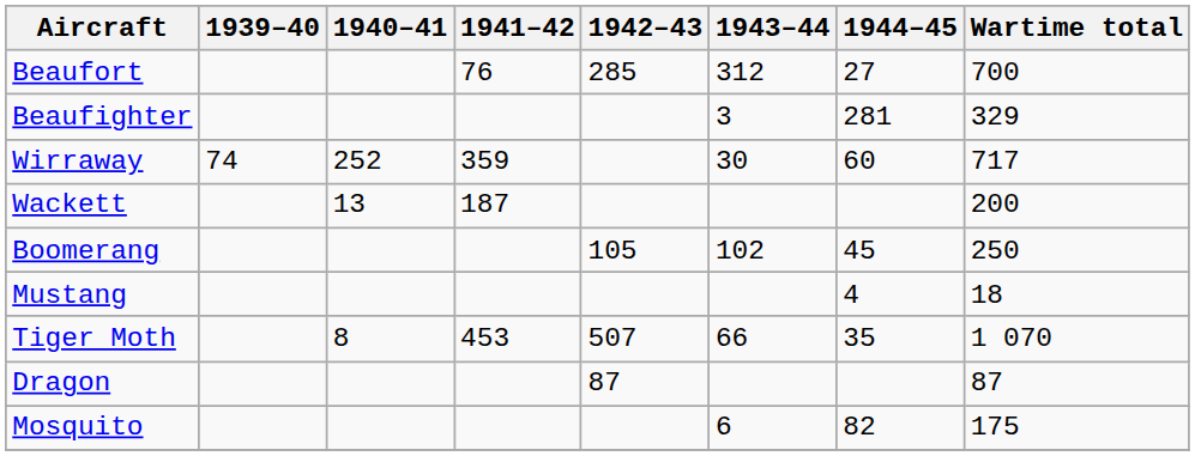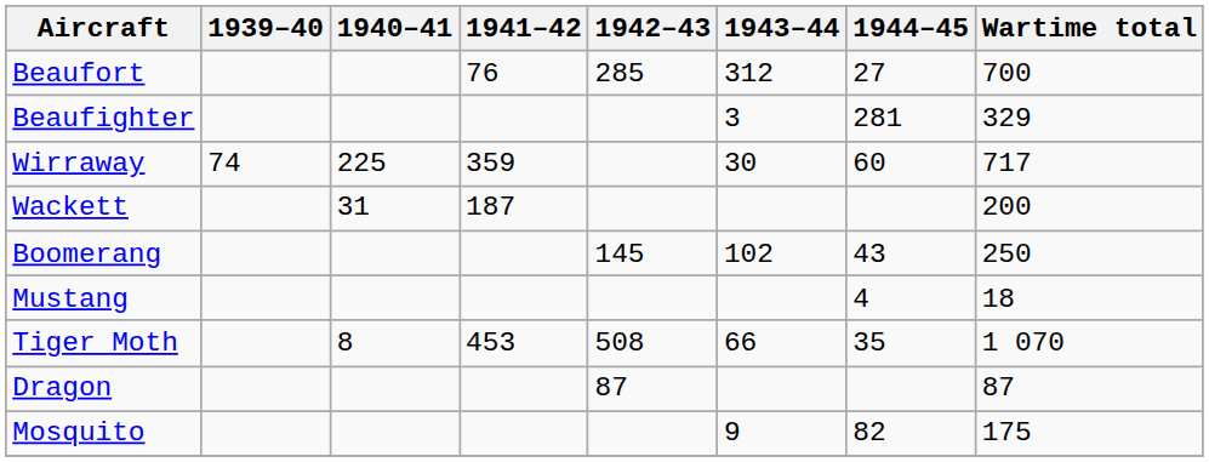 <table class="wikitable">
 <tr>
 <th>Aircraft</th>
 <th>1939–40</th>
 <th>1940–41</th>
 <th>1941–42</th>
 <th>1942–43</th>
 <th>1943–44</th>
 <th>1944–45</th>
 <th>Wartime total</th>
 </tr>
 <tr --->
 <td><a href='#'>Beaufort</a></td>
 <td></td>
 <td></td>
 <td>76</td>
 <td>285</td>
 <td>312</td>
 <td>27</td>
 <td>700</td>
 </tr>
 <tr --->
 <td><a href='#'>Beaufighter</a></td>
 <td></td>
 <td></td>
 <td></td>
 <td></td>
 <td>3</td>
 <td>281</td>
 <td>329</td>
 </tr>
 <tr --->
 <td><a href='#'>Wirraway</a></td>
 <td>74</td>
-<td>252</td>
+<td>225</td>
 <td>359</td>
 <td></td>
 <td>30</td>
 <td>60</td>
 <td>717</td>
 </tr>
 <tr --->
 <td><a href='#'>Wackett</a></td>
 <td></td>
-<td>13</td>
+<td>31</td>
 <td>187</td>
 <td></td>
 <td></td>
 <td></td>
 <td>200</td>
 </tr>
 <tr --->
 <td><a href='#'>Boomerang</a></td>
 <td></td>
 <td></td>
 <td></td>
-<td>105</td>
+<td>145</td>
 <td>102</td>
-<td>45</td>
+<td>43</td>
 <td>250</td>
 </tr>
 <tr --->
 <td><a href='#'>Mustang</a></td>
 <td></td>
 <td></td>
 <td></td>
 <td></td>
 <td></td>
 <td>4</td>
 <td>18</td>
 </tr>
 <tr --->
 <td><a href='#'>Tiger Moth</a></td>
 <td></td>
 <td>8</td>
 <td>453</td>
-<td>507</td>
+<td>508</td>
 <td>66</td>
 <td>35</td>
 <td>1 070</td>
 </tr>
 <tr --->
 <td><a href='#'>Dragon</a></td>
 <td></td>
 <td></td>
 <td></td>
 <td>87</td>
 <td></td>
 <td></td>
 <td>87</td>
 </tr>
 <tr --->
 <td><a href='#'>Mosquito</a></td>
 <td></td>
 <td></td>
 <td></td>
 <td></td>
-<td>6</td>
+<td>9</td>
 <td>82</td>
 <td>175</td>
 </tr>
 <tr --->
 </tr>
 </table>
